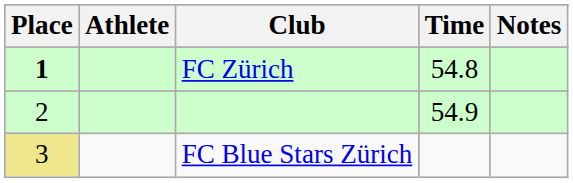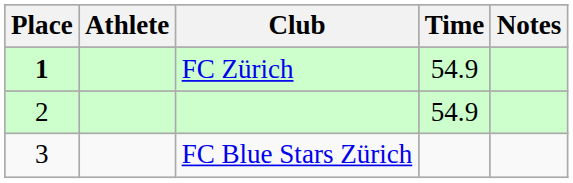 <table class="wikitable sortable">
 <tr>
 <th>Place</th>
 <th>Athlete</th>
 <th>Club</th>
 <th>Time</th>
 <th>Notes</th>
 </tr>
 <tr style="background:#cfc;">
 <td align=center><strong>1</strong></td>
 <td></td>
 <td><a href='#'>FC Zürich</a></td>
-<td align=center>54.8</td>
+<td align=center>54.9</td>
 <td align=center></td>
 </tr>
 <tr style="background:#cfc;">
 <td align=center>2</td>
 <td></td>
 <td></td>
 <td align=center>54.9</td>
 <td align=center></td>
 </tr>
 <tr>
-<td align=center style="background: khaki;">3</td>
+<td align=center>3</td>
 <td></td>
 <td><a href='#'>FC Blue Stars Zürich</a></td>
 <td></td>
 <td></td>
 </tr>
 </table>
